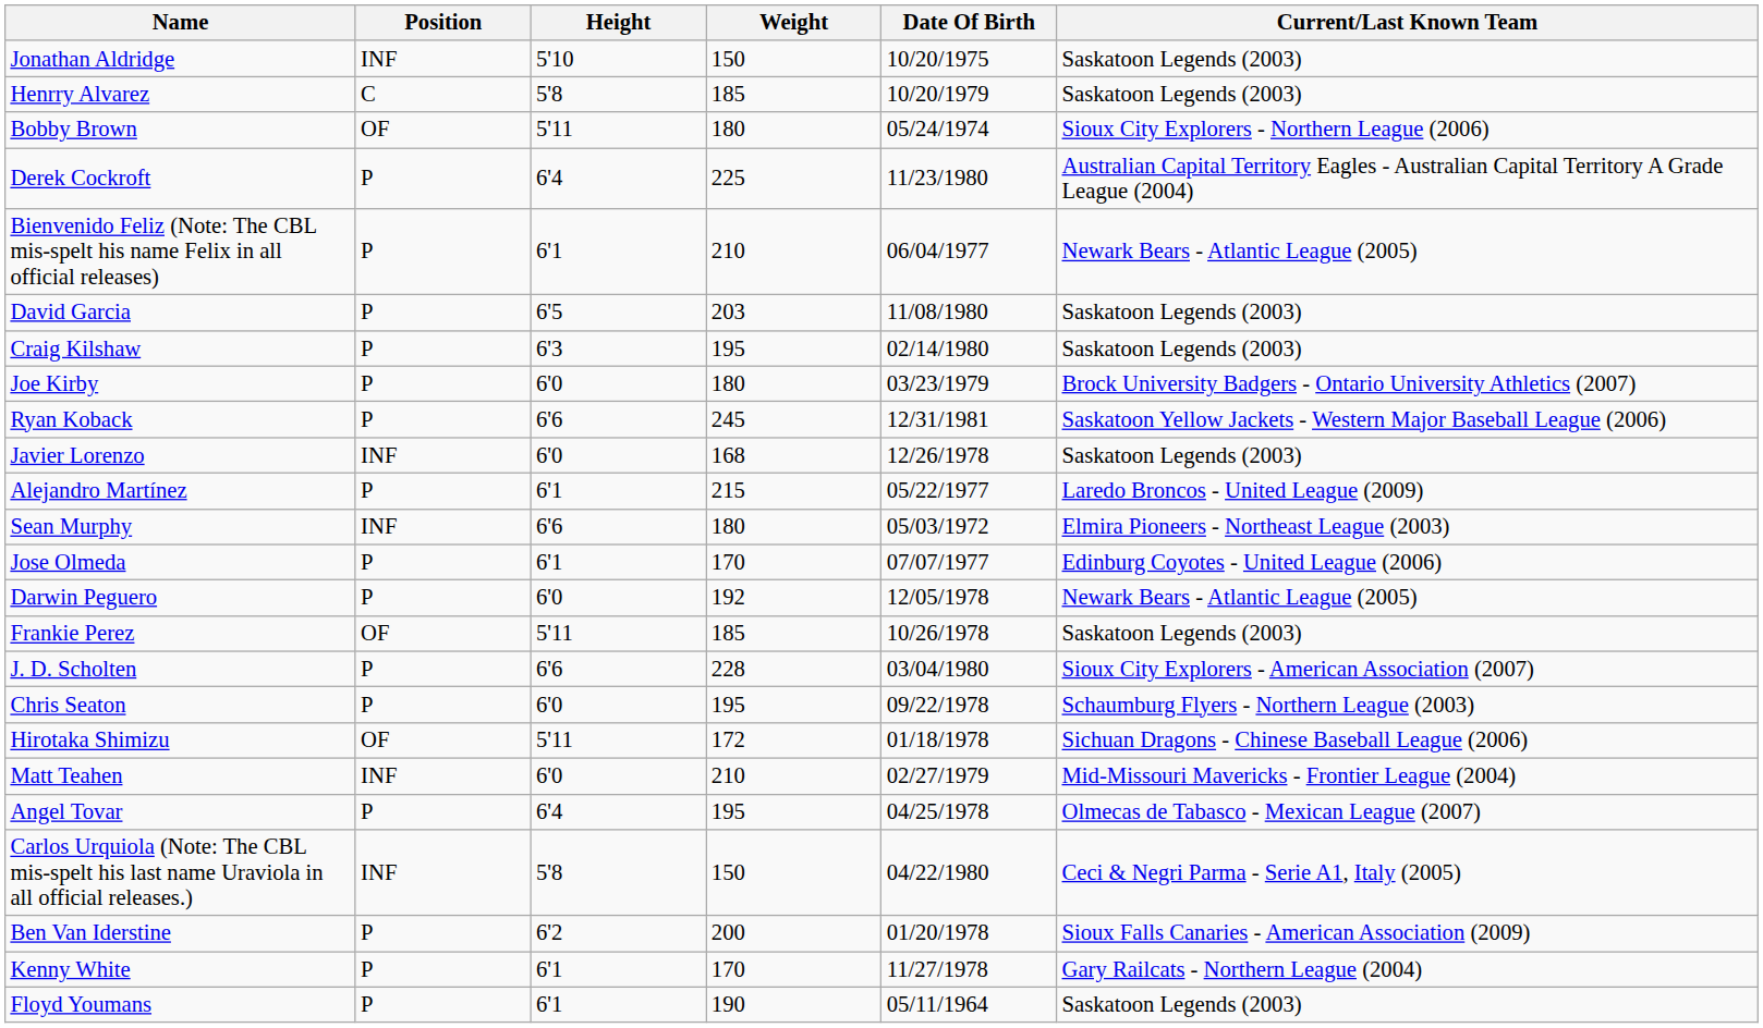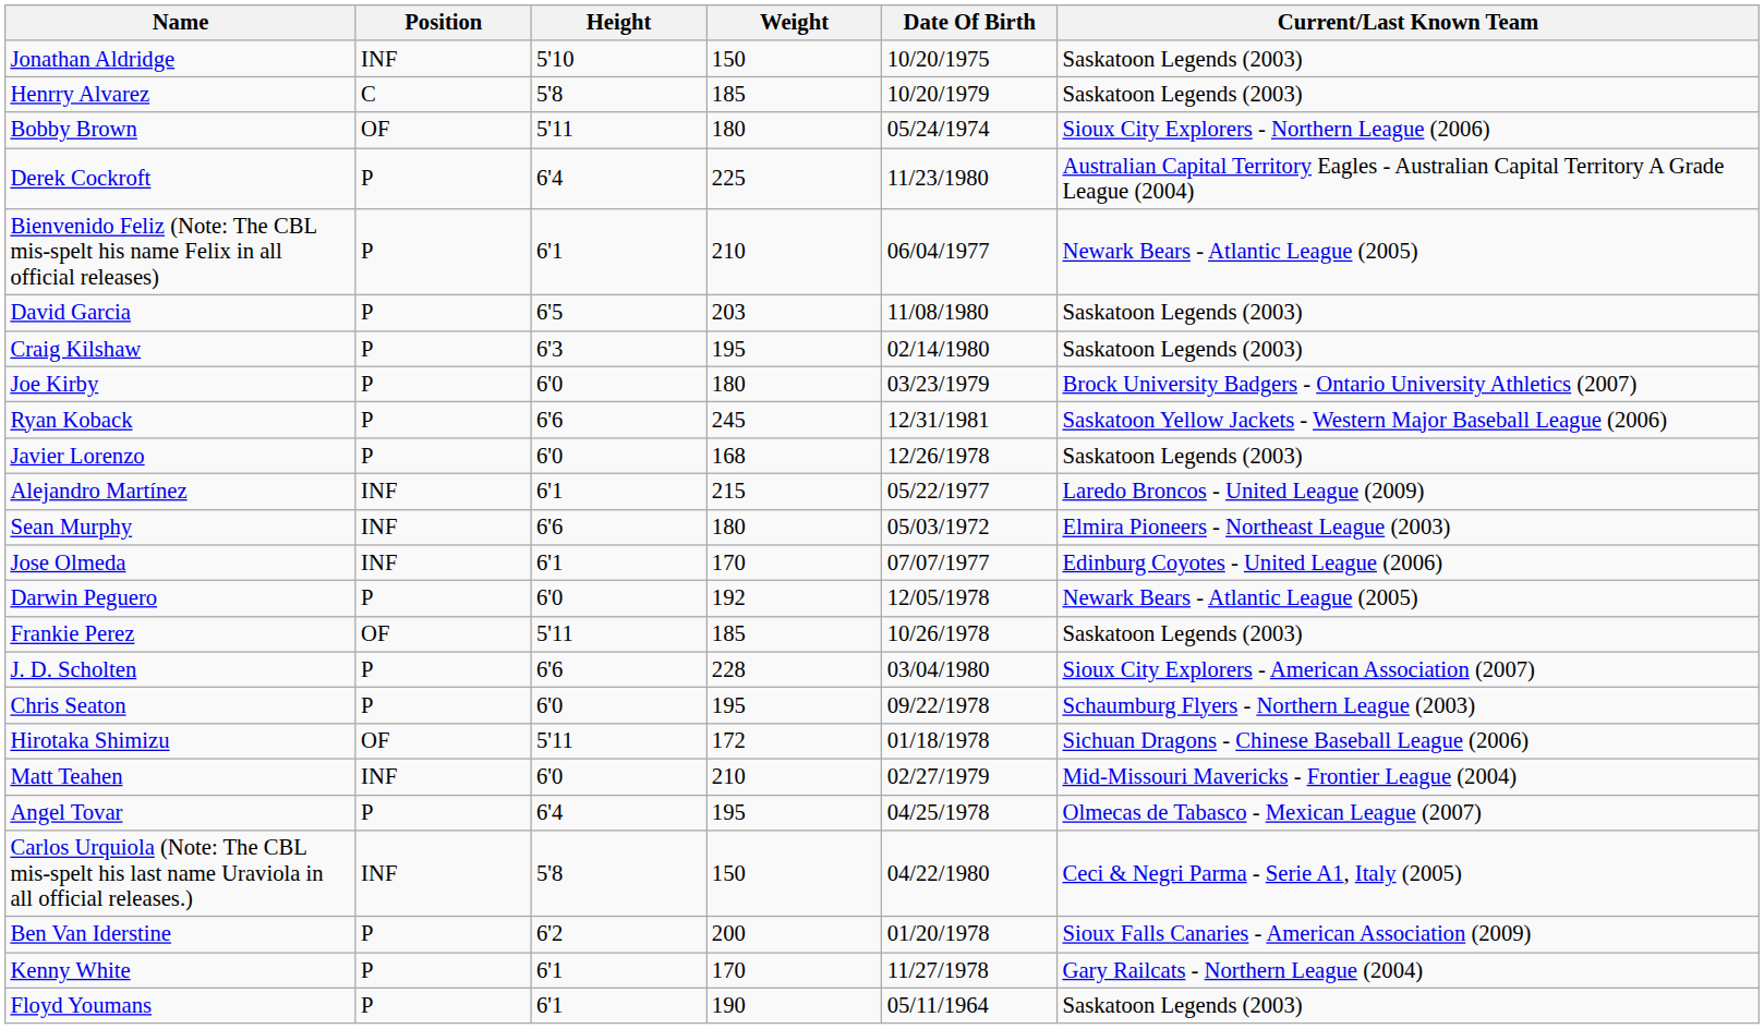 <table class="wikitable">
 <tr>
 <th bgcolor="#DDDDFF" width="20%">Name</th>
 <th bgcolor="#DDDDFF" width="10%">Position</th>
 <th bgcolor="#DDDDFF" width="10%">Height</th>
 <th bgcolor="#DDDDFF" width="10%">Weight</th>
 <th bgcolor="#DDDDFF" width="10%">Date Of Birth</th>
 <th bgcolor="#DDDDFF" width="45%">Current/Last Known Team</th>
 </tr>
 <tr>
 <td><a href='#'>Jonathan Aldridge</a></td>
 <td>INF</td>
 <td>5'10</td>
 <td>150</td>
 <td>10/20/1975</td>
 <td>Saskatoon Legends (2003)</td>
 </tr>
 <tr>
 <td><a href='#'>Henrry Alvarez</a></td>
 <td>C</td>
 <td>5'8</td>
 <td>185</td>
 <td>10/20/1979</td>
 <td>Saskatoon Legends (2003)</td>
 </tr>
 <tr>
 <td><a href='#'>Bobby Brown</a></td>
 <td>OF</td>
 <td>5'11</td>
 <td>180</td>
 <td>05/24/1974</td>
 <td><a href='#'>Sioux City Explorers</a> - <a href='#'>Northern League</a> (2006)</td>
 </tr>
 <tr>
 <td><a href='#'>Derek Cockroft</a></td>
 <td>P</td>
 <td>6'4</td>
 <td>225</td>
 <td>11/23/1980</td>
 <td><a href='#'>Australian Capital Territory</a> Eagles - Australian Capital Territory A Grade League (2004)</td>
 </tr>
 <tr>
 <td><a href='#'>Bienvenido Feliz</a> (Note: The CBL mis-spelt his name Felix in all official releases)</td>
 <td>P</td>
 <td>6'1</td>
 <td>210</td>
 <td>06/04/1977</td>
 <td><a href='#'>Newark Bears</a> - <a href='#'>Atlantic League</a> (2005)</td>
 </tr>
 <tr>
 <td><a href='#'>David Garcia</a></td>
 <td>P</td>
 <td>6'5</td>
 <td>203</td>
 <td>11/08/1980</td>
 <td>Saskatoon Legends (2003)</td>
 </tr>
 <tr>
 <td><a href='#'>Craig Kilshaw</a></td>
 <td>P</td>
 <td>6'3</td>
 <td>195</td>
 <td>02/14/1980</td>
 <td>Saskatoon Legends (2003)</td>
 </tr>
 <tr>
 <td><a href='#'>Joe Kirby</a></td>
 <td>P</td>
 <td>6'0</td>
 <td>180</td>
 <td>03/23/1979</td>
 <td><a href='#'>Brock University Badgers</a> - <a href='#'>Ontario University Athletics</a> (2007)</td>
 </tr>
 <tr>
 <td><a href='#'>Ryan Koback</a></td>
 <td>P</td>
 <td>6'6</td>
 <td>245</td>
 <td>12/31/1981</td>
 <td><a href='#'>Saskatoon Yellow Jackets</a> - <a href='#'>Western Major Baseball League</a> (2006)</td>
 </tr>
 <tr>
 <td><a href='#'>Javier Lorenzo</a></td>
-<td>INF</td>
+<td>P</td>
 <td>6'0</td>
 <td>168</td>
 <td>12/26/1978</td>
 <td>Saskatoon Legends (2003)</td>
 </tr>
 <tr>
 <td><a href='#'>Alejandro Martínez</a></td>
-<td>P</td>
+<td>INF</td>
 <td>6'1</td>
 <td>215</td>
 <td>05/22/1977</td>
 <td><a href='#'>Laredo Broncos</a> - <a href='#'>United League</a> (2009)</td>
 </tr>
 <tr>
 <td><a href='#'>Sean Murphy</a></td>
 <td>INF</td>
 <td>6'6</td>
 <td>180</td>
 <td>05/03/1972</td>
 <td><a href='#'>Elmira Pioneers</a> - <a href='#'>Northeast League</a> (2003)</td>
 </tr>
 <tr>
 <td><a href='#'>Jose Olmeda</a></td>
-<td>P</td>
+<td>INF</td>
 <td>6'1</td>
 <td>170</td>
 <td>07/07/1977</td>
 <td><a href='#'>Edinburg Coyotes</a> - <a href='#'>United League</a> (2006)</td>
 </tr>
 <tr>
 <td><a href='#'>Darwin Peguero</a></td>
 <td>P</td>
 <td>6'0</td>
 <td>192</td>
 <td>12/05/1978</td>
 <td><a href='#'>Newark Bears</a> - <a href='#'>Atlantic League</a> (2005)</td>
 </tr>
 <tr>
 <td><a href='#'>Frankie Perez</a></td>
 <td>OF</td>
 <td>5'11</td>
 <td>185</td>
 <td>10/26/1978</td>
 <td>Saskatoon Legends (2003)</td>
 </tr>
 <tr>
 <td><a href='#'>J. D. Scholten</a></td>
 <td>P</td>
 <td>6'6</td>
 <td>228</td>
 <td>03/04/1980</td>
 <td><a href='#'>Sioux City Explorers</a> - <a href='#'>American Association</a> (2007)</td>
 </tr>
 <tr>
 <td><a href='#'>Chris Seaton</a></td>
 <td>P</td>
 <td>6'0</td>
 <td>195</td>
 <td>09/22/1978</td>
 <td><a href='#'>Schaumburg Flyers</a> - <a href='#'>Northern League</a> (2003)</td>
 </tr>
 <tr>
 <td><a href='#'>Hirotaka Shimizu</a></td>
 <td>OF</td>
 <td>5'11</td>
 <td>172</td>
 <td>01/18/1978</td>
 <td><a href='#'>Sichuan Dragons</a> - <a href='#'>Chinese Baseball League</a> (2006)</td>
 </tr>
 <tr>
 <td><a href='#'>Matt Teahen</a></td>
 <td>INF</td>
 <td>6'0</td>
 <td>210</td>
 <td>02/27/1979</td>
 <td><a href='#'>Mid-Missouri Mavericks</a> - <a href='#'>Frontier League</a> (2004)</td>
 </tr>
 <tr>
 <td><a href='#'>Angel Tovar</a></td>
 <td>P</td>
 <td>6'4</td>
 <td>195</td>
 <td>04/25/1978</td>
 <td><a href='#'>Olmecas de Tabasco</a> - <a href='#'>Mexican League</a> (2007)</td>
 </tr>
 <tr>
 <td><a href='#'>Carlos Urquiola</a> (Note: The CBL mis-spelt his last name Uraviola in all official releases.)</td>
 <td>INF</td>
 <td>5'8</td>
 <td>150</td>
 <td>04/22/1980</td>
 <td><a href='#'>Ceci & Negri Parma</a> - <a href='#'>Serie A1</a>, <a href='#'>Italy</a> (2005)</td>
 </tr>
 <tr>
 <td><a href='#'>Ben Van Iderstine</a></td>
 <td>P</td>
 <td>6'2</td>
 <td>200</td>
 <td>01/20/1978</td>
 <td><a href='#'>Sioux Falls Canaries</a> - <a href='#'>American Association</a> (2009)</td>
 </tr>
 <tr>
 <td><a href='#'>Kenny White</a></td>
 <td>P</td>
 <td>6'1</td>
 <td>170</td>
 <td>11/27/1978</td>
 <td><a href='#'>Gary Railcats</a> - <a href='#'>Northern League</a> (2004)</td>
 </tr>
 <tr>
 <td><a href='#'>Floyd Youmans</a></td>
 <td>P</td>
 <td>6'1</td>
 <td>190</td>
 <td>05/11/1964</td>
 <td>Saskatoon Legends (2003)</td>
 </tr>
 </table>
